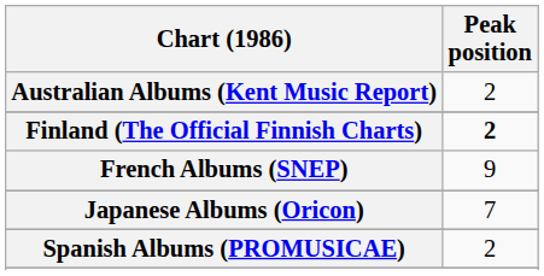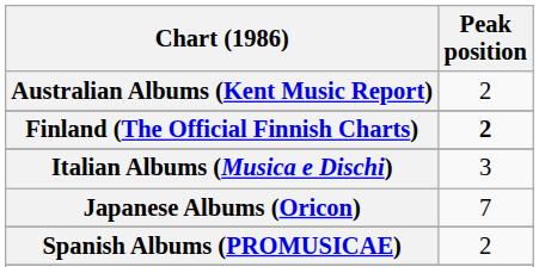 <table class="wikitable sortable plainrowheaders">
 <tr>
 <th>Chart (1986)</th>
 <th>Peak<br>position</th>
 </tr>
 <tr>
 <th scope="row">Australian Albums (<a href='#'>Kent Music Report</a>)</th>
 <td align="center">2</td>
 </tr>
 <tr>
 </tr>
 <tr>
 </tr>
 <tr>
 </tr>
 <tr>
 <th scope="row">Finland (<a href='#'>The Official Finnish Charts</a>)</th>
 <td align="center"><strong>2</strong></td>
 </tr>
 <tr>
-<th scope="row">French Albums (<a href='#'>SNEP</a>)</th>
-<td align="center">9</td>
 </tr>
 <tr>
+<th scope="row">Italian Albums (<em><a href='#'>Musica e Dischi</a></em>)</th>
+<td align="center">3</td>
 </tr>
 <tr>
 <th scope="row">Japanese Albums (<a href='#'>Oricon</a>)</th>
 <td align="center">7</td>
 </tr>
 <tr>
 </tr>
 <tr>
 </tr>
 <tr>
 <th scope="row">Spanish Albums (<a href='#'>PROMUSICAE</a>)</th>
 <td align="center">2</td>
 </tr>
 <tr>
 </tr>
 <tr>
 </tr>
 <tr>
 </tr>
 <tr>
 </tr>
 </table>
